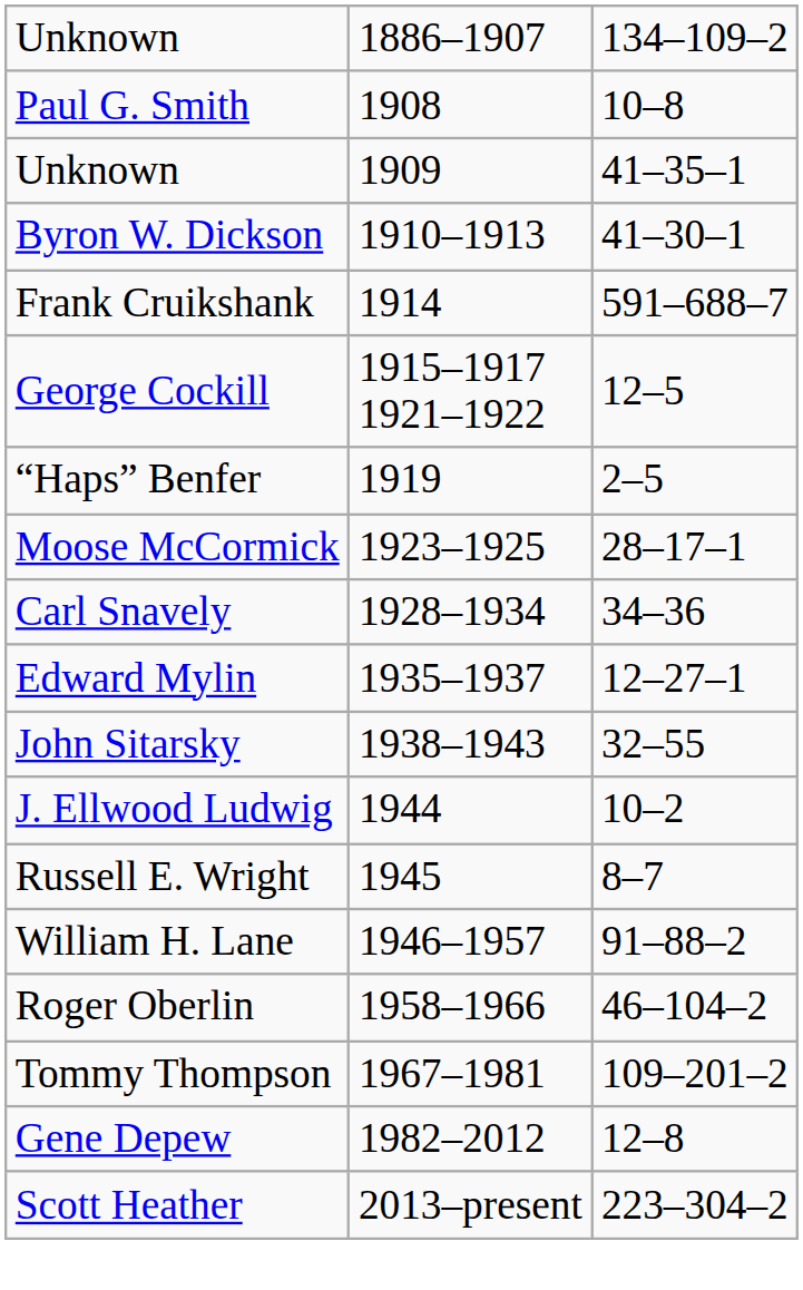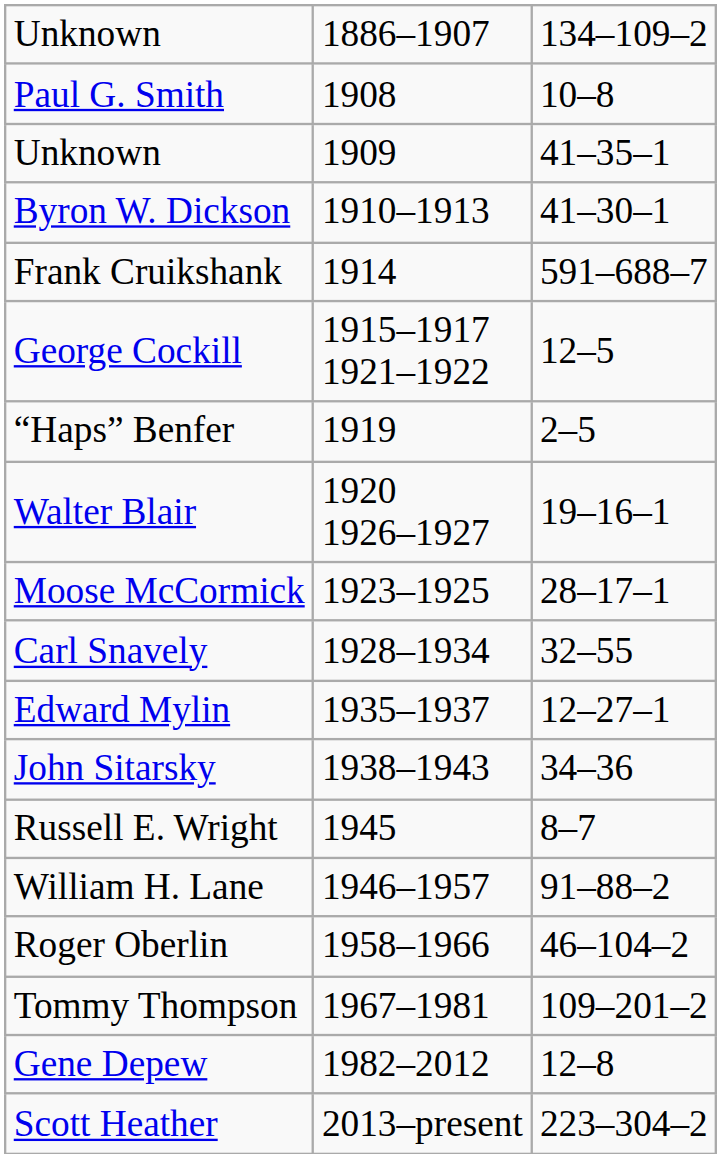 <table class="wikitable">
 <tr>
 <td>Unknown</td>
 <td>1886–1907</td>
 <td>134–109–2</td>
 </tr>
 <tr>
 <td><a href='#'>Paul G. Smith</a></td>
 <td>1908</td>
 <td>10–8</td>
 </tr>
 <tr>
 <td>Unknown</td>
 <td>1909</td>
 <td>41–35–1</td>
 </tr>
 <tr>
 <td><a href='#'>Byron W. Dickson</a></td>
 <td>1910–1913</td>
 <td>41–30–1</td>
 </tr>
 <tr>
 <td>Frank Cruikshank</td>
 <td>1914</td>
 <td>591–688–7</td>
 </tr>
 <tr>
 <td><a href='#'>George Cockill</a></td>
 <td>1915–1917<br>1921–1922</td>
 <td>12–5</td>
 </tr>
 <tr>
 <td>“Haps” Benfer</td>
 <td>1919</td>
 <td>2–5</td>
 </tr>
 <tr>
+<td><a href='#'>Walter Blair</a></td>
+<td>1920<br>1926–1927</td>
+<td>19–16–1</td>
+</tr>
+<tr>
 <td><a href='#'>Moose McCormick</a></td>
 <td>1923–1925</td>
 <td>28–17–1</td>
 </tr>
 <tr>
 <td><a href='#'>Carl Snavely</a></td>
 <td>1928–1934</td>
-<td>34–36</td>
+<td>32–55</td>
 </tr>
 <tr>
 <td><a href='#'>Edward Mylin</a></td>
 <td>1935–1937</td>
 <td>12–27–1</td>
 </tr>
 <tr>
 <td><a href='#'>John Sitarsky</a></td>
 <td>1938–1943</td>
-<td>32–55</td>
-</tr>
-<tr>
-<td><a href='#'>J. Ellwood Ludwig</a></td>
-<td>1944</td>
-<td>10–2</td>
+<td>34–36</td>
 </tr>
 <tr>
 <td>Russell E. Wright</td>
 <td>1945</td>
 <td>8–7</td>
 </tr>
 <tr>
 <td>William H. Lane</td>
 <td>1946–1957</td>
 <td>91–88–2</td>
 </tr>
 <tr>
 <td>Roger Oberlin</td>
 <td>1958–1966</td>
 <td>46–104–2</td>
 </tr>
 <tr>
 <td>Tommy Thompson</td>
 <td>1967–1981</td>
 <td>109–201–2</td>
 </tr>
 <tr>
 <td><a href='#'>Gene Depew</a></td>
 <td>1982–2012</td>
 <td>12–8</td>
 </tr>
 <tr>
 <td><a href='#'>Scott Heather</a></td>
 <td>2013–present</td>
 <td>223–304–2</td>
 </tr>
 </table>
